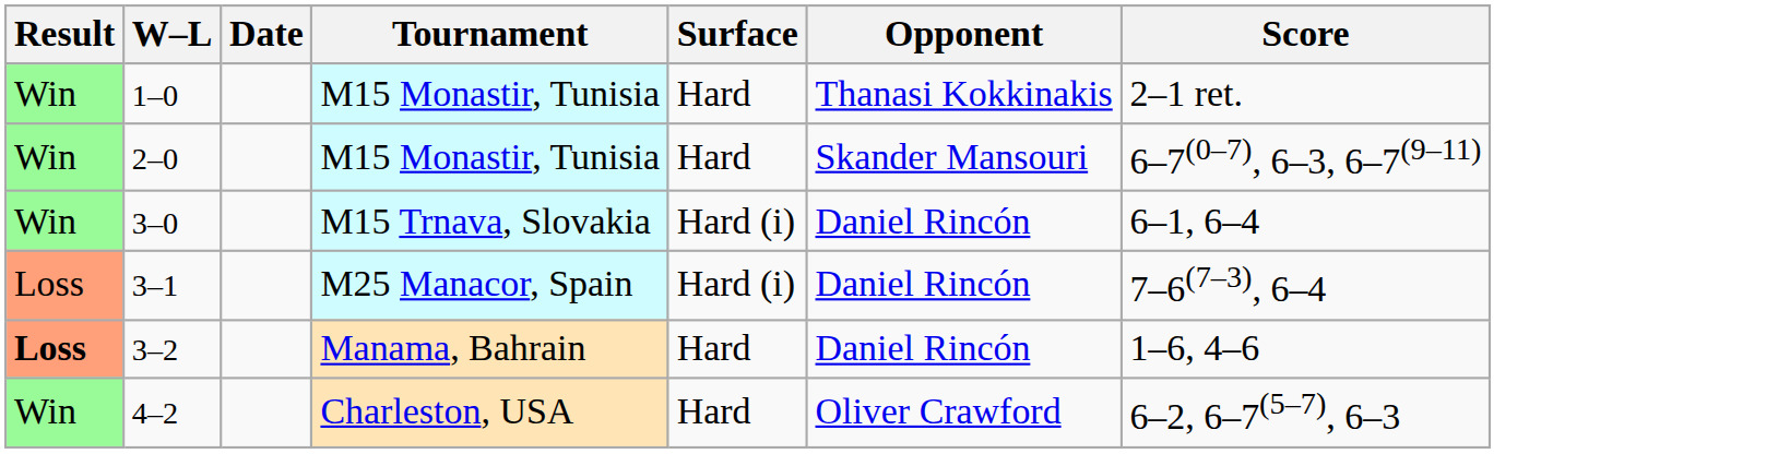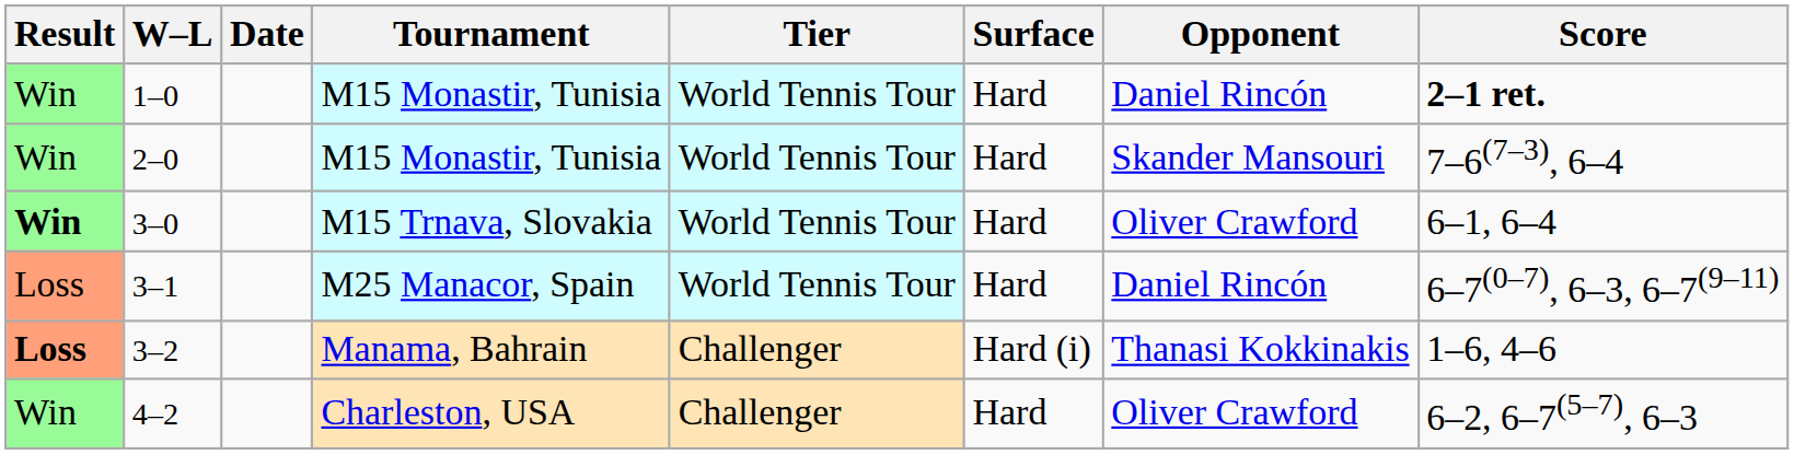 <table class="sortable wikitable">
 <tr>
 <th>Result</th>
 <th class="unsortable">W–L</th>
 <th>Date</th>
 <th>Tournament</th>
+<th>Tier</th>
 <th>Surface</th>
 <th>Opponent</th>
 <th class="unsortable">Score</th>
 </tr>
 <tr>
 <td bgcolor=98FB98>Win</td>
 <td><small>1–0</small></td>
 <td></td>
 <td style="background:#cffcff;">M15 <a href='#'>Monastir</a>, Tunisia</td>
+<td style="background:#cffcff;">World Tennis Tour</td>
 <td>Hard</td>
-<td> <a href='#'>Thanasi Kokkinakis</a></td>
-<td>2–1 ret.</td>
+<td> <a href='#'>Daniel Rincón</a></td>
+<td><strong>2–1 ret.</strong></td>
 </tr>
 <tr>
 <td bgcolor=98FB98>Win</td>
 <td><small>2–0</small></td>
 <td></td>
 <td style="background:#cffcff;">M15 <a href='#'>Monastir</a>, Tunisia</td>
+<td style="background:#cffcff;">World Tennis Tour</td>
 <td>Hard</td>
 <td> <a href='#'>Skander Mansouri</a></td>
-<td>6–7<sup>(0–7)</sup>, 6–3, 6–7<sup>(9–11)</sup></td>
+<td>7–6<sup>(7–3)</sup>, 6–4</td>
 </tr>
 <tr>
-<td bgcolor=98FB98>Win</td>
+<td bgcolor=98FB98><strong>Win</strong></td>
 <td><small>3–0</small></td>
 <td></td>
 <td style="background:#cffcff;">M15 <a href='#'>Trnava</a>, Slovakia</td>
-<td>Hard (i)</td>
-<td> <a href='#'>Daniel Rincón</a></td>
+<td style="background:#cffcff;">World Tennis Tour</td>
+<td>Hard</td>
+<td> <a href='#'>Oliver Crawford</a></td>
 <td>6–1, 6–4</td>
 </tr>
 <tr>
 <td bgcolor=FFA07A>Loss</td>
 <td><small>3–1</small></td>
 <td></td>
 <td style="background:#cffcff;">M25 <a href='#'>Manacor</a>, Spain</td>
-<td>Hard (i)</td>
+<td style="background:#cffcff;">World Tennis Tour</td>
+<td>Hard</td>
 <td> <a href='#'>Daniel Rincón</a></td>
-<td>7–6<sup>(7–3)</sup>, 6–4</td>
+<td>6–7<sup>(0–7)</sup>, 6–3, 6–7<sup>(9–11)</sup></td>
 </tr>
 <tr>
 <td bgcolor=FFA07A><strong>Loss</strong></td>
 <td><small>3–2</small></td>
 <td><a href='#'></a></td>
 <td style="background:moccasin;"><a href='#'>Manama</a>, Bahrain</td>
-<td>Hard</td>
-<td> <a href='#'>Daniel Rincón</a></td>
+<td style="background:moccasin;">Challenger</td>
+<td>Hard (i)</td>
+<td> <a href='#'>Thanasi Kokkinakis</a></td>
 <td>1–6, 4–6</td>
 </tr>
 <tr>
 <td bgcolor=98FB98>Win</td>
 <td><small>4–2</small></td>
 <td><a href='#'></a></td>
 <td style="background:moccasin;"><a href='#'>Charleston</a>, USA</td>
+<td style="background:moccasin;">Challenger</td>
 <td>Hard</td>
 <td> <a href='#'>Oliver Crawford</a></td>
 <td>6–2, 6–7<sup>(5–7)</sup>, 6–3</td>
 </tr>
 </table>
